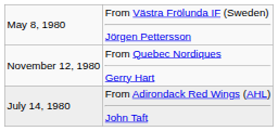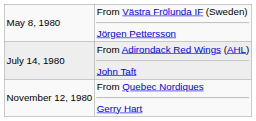 <table class="wikitable">
 <tr>
 <td>May 8, 1980</td>
 <td valign="top">From <a href='#'>Västra Frölunda IF</a> (Sweden)<hr><a href='#'>Jörgen Pettersson</a></td>
 </tr>
+<tr style="background:#eee;">
+<td>July 14, 1980</td>
+<td valign="top">From <a href='#'>Adirondack Red Wings</a> (<a href='#'>AHL</a>)<hr><a href='#'>John Taft</a></td>
+</tr>
 <tr>
 <td>November 12, 1980</td>
 <td valign="top">From <a href='#'>Quebec Nordiques</a><hr><a href='#'>Gerry Hart</a></td>
 </tr>
-<tr style="background:#eee;">
-<td>July 14, 1980</td>
-<td valign="top">From <a href='#'>Adirondack Red Wings</a> (<a href='#'>AHL</a>)<hr><a href='#'>John Taft</a></td>
-</tr>
 </table>
